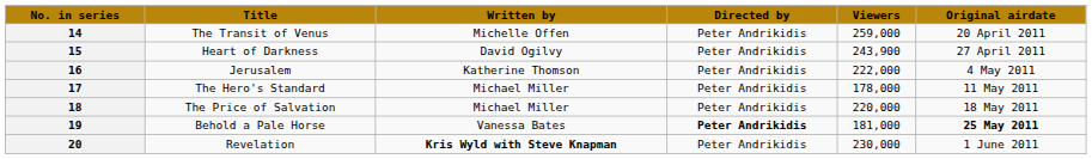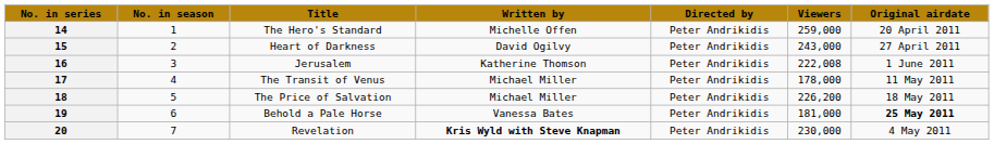 <table class="wikitable plainrowheaders" width="98%">
 <tr>
 <th style="background-color: #B8860B;" align="center">No. in series</th>
+<th style="background-color: #B8860B;" align="center">No. in season</th>
 <th style="background-color: #B8860B;" align="center">Title</th>
 <th style="background-color: #B8860B;" align="center">Written by</th>
 <th style="background-color: #B8860B;" align="center">Directed by</th>
 <th style="background-color: #B8860B;" align="center">Viewers</th>
 <th style="background-color: #B8860B;" align="center">Original airdate</th>
 </tr>
 <tr>
 <th align="center">14</th>
-<td align="center">The Transit of Venus</td>
+<td align="center">1</td>
+<td align="center">The Hero's Standard</td>
 <td align="center">Michelle Offen</td>
 <td align="center">Peter Andrikidis</td>
 <td align="center">259,000</td>
 <td align="center">20 April 2011</td>
 </tr>
 <tr>
 <th align="center">15</th>
+<td align="center">2</td>
 <td align="center">Heart of Darkness</td>
 <td align="center">David Ogilvy</td>
 <td align="center">Peter Andrikidis</td>
-<td align="center">243,900</td>
+<td align="center">243,000</td>
 <td align="center">27 April 2011</td>
 </tr>
 <tr>
 <th align="center">16</th>
+<td align="center">3</td>
 <td align="center">Jerusalem</td>
 <td align="center">Katherine Thomson</td>
 <td align="center">Peter Andrikidis</td>
-<td align="center">222,000</td>
-<td align="center">4 May 2011</td>
+<td align="center">222,008</td>
+<td align="center">1 June 2011</td>
 </tr>
 <tr>
 <th align="center">17</th>
-<td align="center">The Hero's Standard</td>
+<td align="center">4</td>
+<td align="center">The Transit of Venus</td>
 <td align="center">Michael Miller</td>
 <td align="center">Peter Andrikidis</td>
 <td align="center">178,000</td>
 <td align="center">11 May 2011</td>
 </tr>
 <tr>
 <th align="center">18</th>
+<td align="center">5</td>
 <td align="center">The Price of Salvation</td>
 <td align="center">Michael Miller</td>
 <td align="center">Peter Andrikidis</td>
-<td align="center">220,000</td>
+<td align="center">226,200</td>
 <td align="center">18 May 2011</td>
 </tr>
 <tr>
 <th align="center">19</th>
+<td align="center">6</td>
 <td align="center">Behold a Pale Horse</td>
 <td align="center">Vanessa Bates</td>
-<td align="center"><strong>Peter Andrikidis</strong></td>
+<td align="center">Peter Andrikidis</td>
 <td align="center">181,000</td>
 <td align="center"><strong>25 May 2011</strong></td>
 </tr>
 <tr>
 <th align="center">20</th>
+<td align="center">7</td>
 <td align="center">Revelation</td>
 <td align="center"><strong>Kris Wyld with Steve Knapman</strong></td>
 <td align="center">Peter Andrikidis</td>
 <td align="center">230,000</td>
-<td align="center">1 June 2011</td>
+<td align="center">4 May 2011</td>
 </tr>
 </table>
